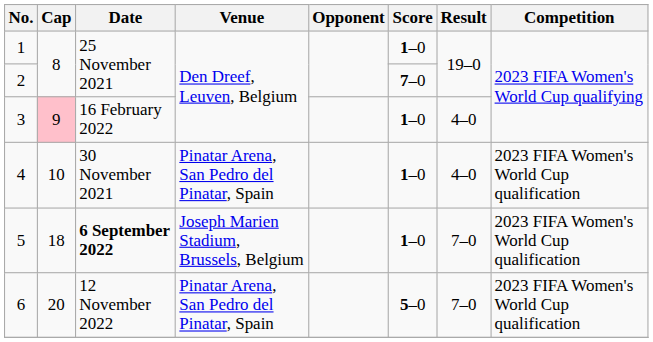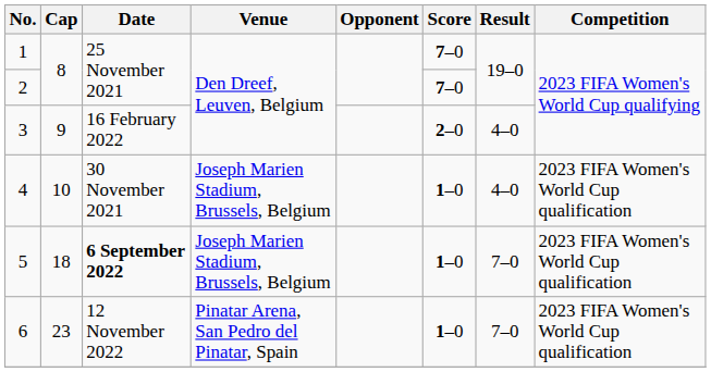 <table class="wikitable sortable">
 <tr>
 <th scope="col">No.</th>
 <th scope="col">Cap</th>
 <th scope="col">Date</th>
 <th scope="col">Venue</th>
 <th scope="col">Opponent</th>
 <th scope="col">Score</th>
 <th scope="col">Result</th>
 <th scope="col">Competition</th>
 </tr>
 <tr>
 <td style="text-align:center">1</td>
 <td rowspan=2 style="text-align:center">8</td>
 <td rowspan=2>25 November 2021</td>
 <td rowspan=3><a href='#'>Den Dreef</a>, <a href='#'>Leuven</a>, Belgium</td>
 <td rowspan=2></td>
-<td style="text-align:center"><strong>1</strong>–0</td>
+<td style="text-align:center"><strong>7</strong>–0</td>
 <td rowspan=2 style="text-align:center">19–0</td>
 <td rowspan=3><a href='#'>2023 FIFA Women's World Cup qualifying</a></td>
 </tr>
 <tr>
 <td style="text-align:center">2</td>
 <td style="text-align:center"><strong>7</strong>–0</td>
 </tr>
 <tr>
 <td style="text-align:center">3</td>
-<td style="background: pink; text-align:center">9</td>
+<td style="text-align:center">9</td>
 <td>16 February 2022</td>
 <td></td>
-<td style="text-align:center"><strong>1</strong>–0</td>
+<td style="text-align:center"><strong>2</strong>–0</td>
 <td style="text-align:center">4–0</td>
 </tr>
 <tr>
 <td style="text-align:center">4</td>
 <td style="text-align:center">10</td>
 <td>30 November 2021</td>
-<td><a href='#'>Pinatar Arena</a>, <a href='#'>San Pedro del Pinatar</a>, Spain</td>
+<td><a href='#'>Joseph Marien Stadium</a>, <a href='#'>Brussels</a>, Belgium</td>
 <td></td>
 <td style="text-align:center"><strong>1</strong>–0</td>
 <td style="text-align:center">4–0</td>
 <td>2023 FIFA Women's World Cup qualification</td>
 </tr>
 <tr>
 <td style="text-align:center">5</td>
 <td style="text-align:center">18</td>
 <td><strong>6 September 2022</strong></td>
 <td><a href='#'>Joseph Marien Stadium</a>, <a href='#'>Brussels</a>, Belgium</td>
 <td></td>
 <td style="text-align:center"><strong>1</strong>–0</td>
 <td style="text-align:center">7–0</td>
 <td>2023 FIFA Women's World Cup qualification</td>
 </tr>
 <tr>
 <td style="text-align:center">6</td>
-<td style="text-align:center">20</td>
+<td style="text-align:center">23</td>
 <td>12 November 2022</td>
 <td><a href='#'>Pinatar Arena</a>, <a href='#'>San Pedro del Pinatar</a>, Spain</td>
 <td></td>
-<td align=center><strong>5</strong>–0</td>
+<td style="text-align:center"><strong>1</strong>–0</td>
 <td align=center>7–0</td>
 <td>2023 FIFA Women's World Cup qualification</td>
 </tr>
 <tr>
 </tr>
 </table>
